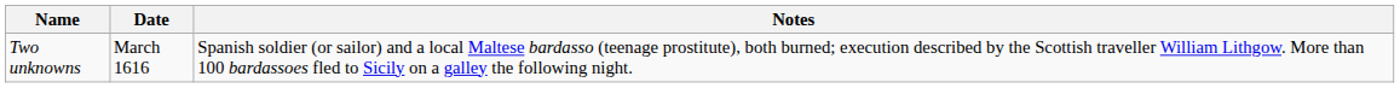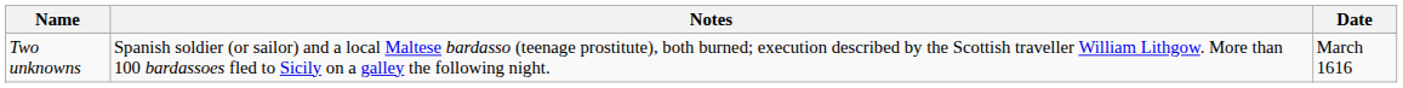 <table class="wikitable">
 <tr>
 <th>Name</th>
+<th>Notes</th>
 <th>Date</th>
-<th>Notes</th>
 </tr>
 <tr>
 <td><em>Two unknowns</em></td>
+<td>Spanish soldier (or sailor) and a local <a href='#'>Maltese</a> <em>bardasso</em> (teenage prostitute), both burned; execution described by the Scottish traveller <a href='#'>William Lithgow</a>. More than 100 <em>bardassoes</em> fled to <a href='#'>Sicily</a> on a <a href='#'>galley</a> the following night.</td>
 <td>March 1616</td>
-<td>Spanish soldier (or sailor) and a local <a href='#'>Maltese</a> <em>bardasso</em> (teenage prostitute), both burned; execution described by the Scottish traveller <a href='#'>William Lithgow</a>. More than 100 <em>bardassoes</em> fled to <a href='#'>Sicily</a> on a <a href='#'>galley</a> the following night.</td>
 </tr>
 </table>
